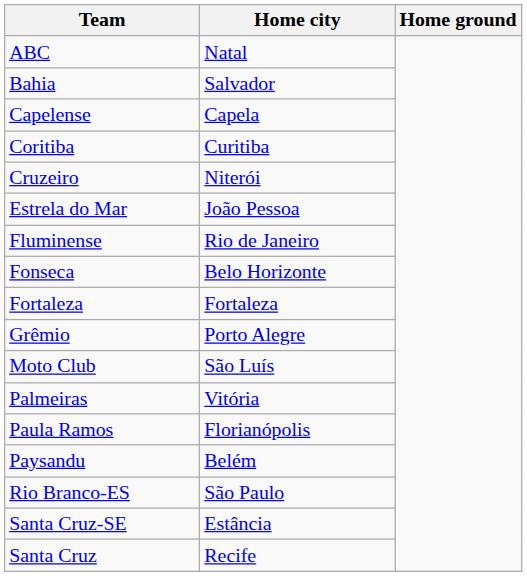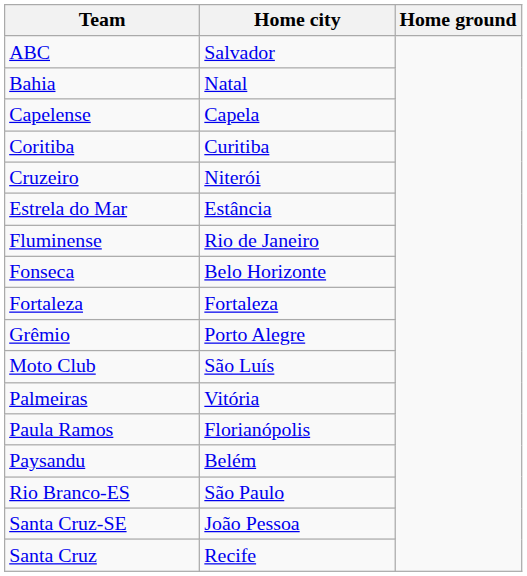 <table class="wikitable sortable">
 <tr>
 <th width="150">Team</th>
 <th width="150">Home city</th>
 <th>Home ground</th>
 </tr>
 <tr>
 <td> <a href='#'>ABC</a></td>
-<td><a href='#'>Natal</a></td>
+<td><a href='#'>Salvador</a></td>
 </tr>
 <tr>
 <td> <a href='#'>Bahia</a></td>
-<td><a href='#'>Salvador</a></td>
+<td><a href='#'>Natal</a></td>
 </tr>
 <tr>
 <td> <a href='#'>Capelense</a></td>
 <td><a href='#'>Capela</a></td>
 </tr>
 <tr>
 <td> <a href='#'>Coritiba</a></td>
 <td><a href='#'>Curitiba</a></td>
 </tr>
 <tr>
 <td> <a href='#'>Cruzeiro</a></td>
 <td><a href='#'>Niterói</a></td>
 </tr>
 <tr>
 <td> <a href='#'>Estrela do Mar</a></td>
-<td><a href='#'>João Pessoa</a></td>
+<td><a href='#'>Estância</a></td>
 </tr>
 <tr>
 <td> <a href='#'>Fluminense</a></td>
 <td><a href='#'>Rio de Janeiro</a></td>
 </tr>
 <tr>
 <td> <a href='#'>Fonseca</a></td>
 <td><a href='#'>Belo Horizonte</a></td>
 </tr>
 <tr>
 <td> <a href='#'>Fortaleza</a></td>
 <td><a href='#'>Fortaleza</a></td>
 </tr>
 <tr>
 <td> <a href='#'>Grêmio</a></td>
 <td><a href='#'>Porto Alegre</a></td>
 </tr>
 <tr>
 <td> <a href='#'>Moto Club</a></td>
 <td><a href='#'>São Luís</a></td>
 </tr>
 <tr>
 <td> <a href='#'>Palmeiras</a></td>
 <td><a href='#'>Vitória</a></td>
 </tr>
 <tr>
 <td> <a href='#'>Paula Ramos</a></td>
 <td><a href='#'>Florianópolis</a></td>
 </tr>
 <tr>
 <td> <a href='#'>Paysandu</a></td>
 <td><a href='#'>Belém</a></td>
 </tr>
 <tr>
 <td> <a href='#'>Rio Branco-ES</a></td>
 <td><a href='#'>São Paulo</a></td>
 </tr>
 <tr>
 <td> <a href='#'>Santa Cruz-SE</a></td>
-<td><a href='#'>Estância</a></td>
+<td><a href='#'>João Pessoa</a></td>
 </tr>
 <tr>
 <td> <a href='#'>Santa Cruz</a></td>
 <td><a href='#'>Recife</a></td>
 </tr>
 </table>
